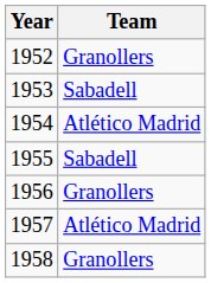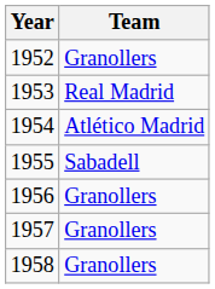 <table class="wikitable">
 <tr>
 <th scope="col">Year</th>
 <th scope="col">Team</th>
 </tr>
 <tr>
 <td>1952</td>
 <td><a href='#'>Granollers</a></td>
 </tr>
 <tr>
 <td>1953</td>
-<td><a href='#'>Sabadell</a></td>
+<td><a href='#'>Real Madrid</a></td>
 </tr>
 <tr>
 <td>1954</td>
 <td><a href='#'>Atlético Madrid</a></td>
 </tr>
 <tr>
 <td>1955</td>
 <td><a href='#'>Sabadell</a></td>
 </tr>
 <tr>
 <td>1956</td>
 <td><a href='#'>Granollers</a></td>
 </tr>
 <tr>
 <td>1957</td>
-<td><a href='#'>Atlético Madrid</a></td>
+<td><a href='#'>Granollers</a></td>
 </tr>
 <tr>
 <td>1958</td>
 <td><a href='#'>Granollers</a></td>
 </tr>
 </table>
